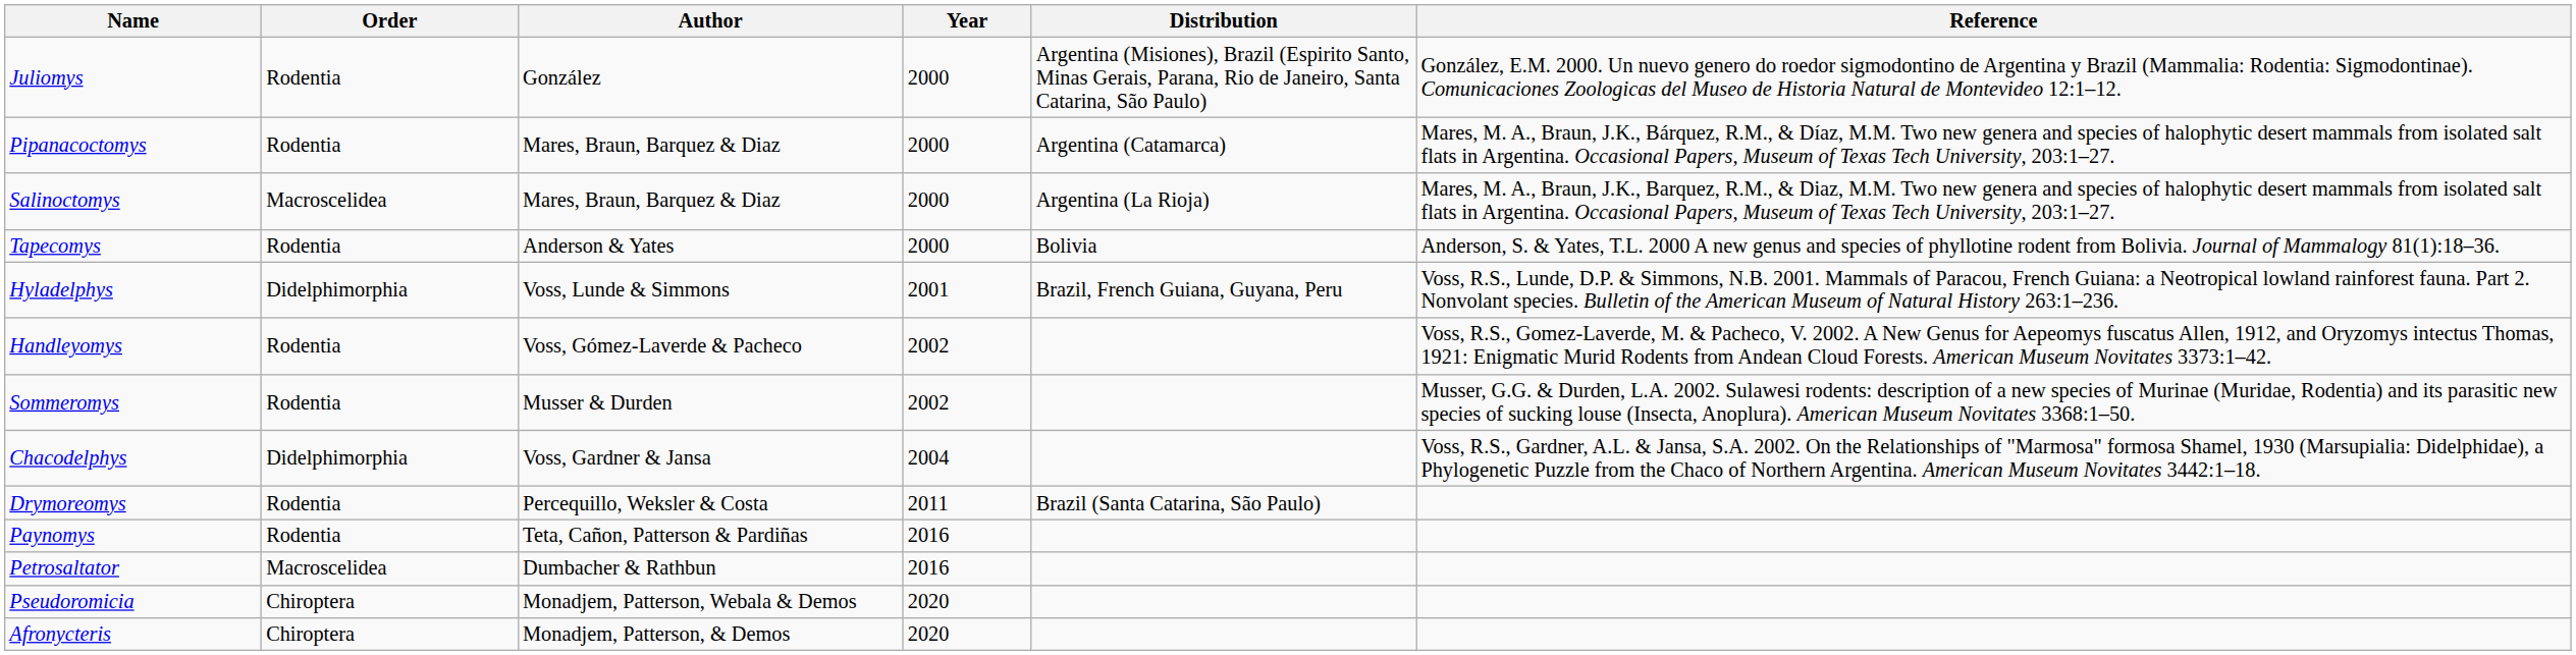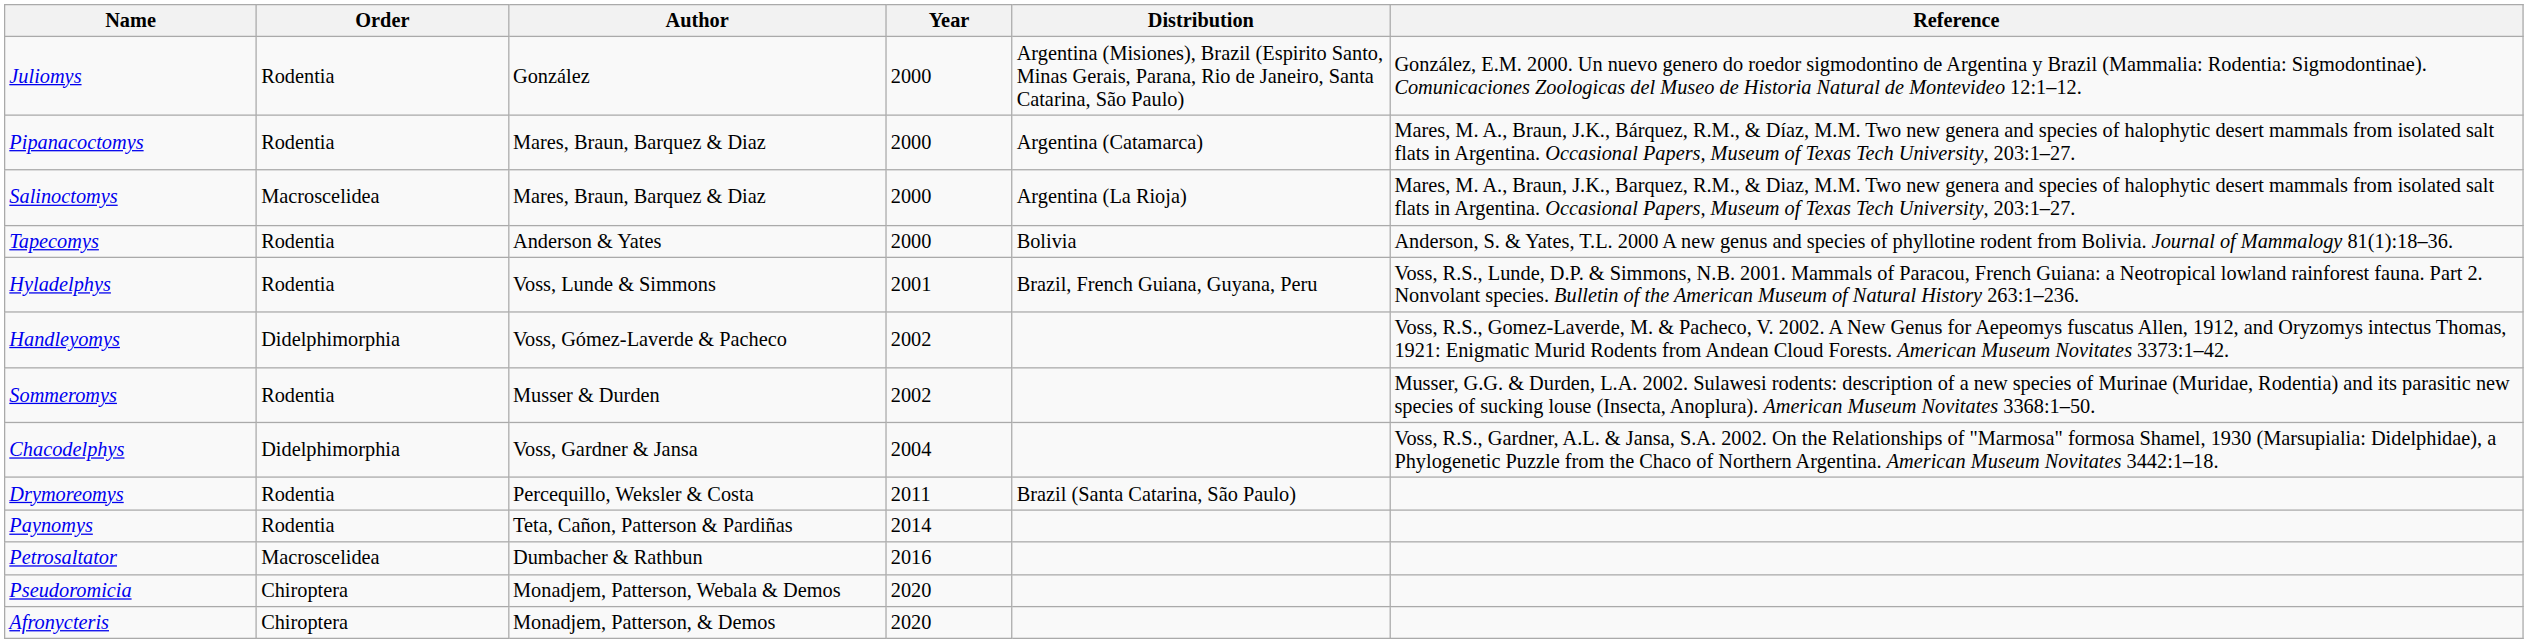 <table class="wikitable sortable" width="100%" border="1" cellspacing="1" cellpadding="1">
 <tr>
 <th width="10%">Name</th>
 <th width="10%">Order</th>
 <th width="15%">Author</th>
 <th width="5%">Year</th>
 <th width="15%">Distribution</th>
 <th width="45%">Reference</th>
 </tr>
 <tr>
 <td><em><a href='#'>Juliomys</a></em></td>
 <td>Rodentia</td>
 <td>González</td>
 <td>2000</td>
 <td>Argentina (Misiones), Brazil (Espirito Santo, Minas Gerais, Parana, Rio de Janeiro, Santa Catarina, São Paulo)</td>
 <td>González, E.M. 2000. Un nuevo genero do roedor sigmodontino de Argentina y Brazil (Mammalia: Rodentia: Sigmodontinae). <em>Comunicaciones Zoologicas del Museo de Historia Natural de Montevideo</em> 12:1–12.</td>
 </tr>
 <tr>
 <td><em><a href='#'>Pipanacoctomys</a></em></td>
 <td>Rodentia</td>
 <td>Mares, Braun, Barquez & Diaz</td>
 <td>2000</td>
 <td>Argentina (Catamarca)</td>
 <td>Mares, M. A., Braun, J.K., Bárquez, R.M., & Díaz, M.M. Two new genera and species of halophytic desert mammals from isolated salt flats in Argentina. <em>Occasional Papers, Museum of Texas Tech University</em>, 203:1–27.</td>
 </tr>
 <tr>
 <td><em><a href='#'>Salinoctomys</a></em></td>
 <td>Macroscelidea</td>
 <td>Mares, Braun, Barquez & Diaz</td>
 <td>2000</td>
 <td>Argentina (La Rioja)</td>
 <td>Mares, M. A., Braun, J.K., Barquez, R.M., & Diaz, M.M. Two new genera and species of halophytic desert mammals from isolated salt flats in Argentina. <em>Occasional Papers, Museum of Texas Tech University</em>, 203:1–27.</td>
 </tr>
 <tr>
 <td><em><a href='#'>Tapecomys</a></em></td>
 <td>Rodentia</td>
 <td>Anderson & Yates</td>
 <td>2000</td>
 <td>Bolivia</td>
 <td>Anderson, S. & Yates, T.L. 2000 A new genus and species of phyllotine rodent from Bolivia. <em>Journal of Mammalogy</em> 81(1):18–36.</td>
 </tr>
 <tr>
 <td><em><a href='#'>Hyladelphys</a></em></td>
-<td>Didelphimorphia</td>
+<td>Rodentia</td>
 <td>Voss, Lunde & Simmons</td>
 <td>2001</td>
 <td>Brazil, French Guiana, Guyana, Peru</td>
 <td>Voss, R.S., Lunde, D.P. & Simmons, N.B. 2001. Mammals of Paracou, French Guiana: a Neotropical lowland rainforest fauna. Part 2. Nonvolant species. <em>Bulletin of the American Museum of Natural History</em> 263:1–236.</td>
 </tr>
 <tr>
 <td><em><a href='#'>Handleyomys</a></em></td>
-<td>Rodentia</td>
+<td>Didelphimorphia</td>
 <td>Voss, Gómez-Laverde & Pacheco</td>
 <td>2002</td>
 <td></td>
 <td>Voss, R.S., Gomez-Laverde, M. & Pacheco, V. 2002. A New Genus for Aepeomys fuscatus Allen, 1912, and Oryzomys intectus Thomas, 1921: Enigmatic Murid Rodents from Andean Cloud Forests. <em>American Museum Novitates</em> 3373:1–42. </td>
 </tr>
 <tr>
 <td><em><a href='#'>Sommeromys</a></em></td>
 <td>Rodentia</td>
 <td>Musser & Durden</td>
 <td>2002</td>
 <td></td>
 <td>Musser, G.G. & Durden, L.A. 2002. Sulawesi rodents: description of a new species of Murinae (Muridae, Rodentia) and its parasitic new species of sucking louse (Insecta, Anoplura). <em>American Museum Novitates</em> 3368:1–50. </td>
 </tr>
 <tr>
 <td><em><a href='#'>Chacodelphys</a></em></td>
 <td>Didelphimorphia</td>
 <td>Voss, Gardner & Jansa</td>
 <td>2004</td>
 <td></td>
 <td>Voss, R.S., Gardner, A.L. & Jansa, S.A. 2002. On the Relationships of "Marmosa" formosa Shamel, 1930 (Marsupialia: Didelphidae), a Phylogenetic Puzzle from the Chaco of Northern Argentina. <em>American Museum Novitates</em> 3442:1–18. </td>
 </tr>
 <tr>
 <td><em><a href='#'>Drymoreomys</a></em></td>
 <td>Rodentia</td>
 <td>Percequillo, Weksler & Costa</td>
 <td>2011</td>
 <td>Brazil (Santa Catarina, São Paulo)</td>
 <td></td>
 </tr>
 <tr>
 <td><em><a href='#'>Paynomys</a></em></td>
 <td>Rodentia</td>
 <td>Teta, Cañon, Patterson & Pardiñas</td>
-<td>2016</td>
+<td>2014</td>
 <td></td>
 <td></td>
 </tr>
 <tr>
 <td><em><a href='#'>Petrosaltator</a></em></td>
 <td>Macroscelidea</td>
 <td>Dumbacher & Rathbun</td>
 <td>2016</td>
 <td></td>
 <td></td>
 </tr>
 <tr>
 <td><em><a href='#'>Pseudoromicia</a></em></td>
 <td>Chiroptera</td>
 <td>Monadjem, Patterson, Webala & Demos</td>
 <td>2020</td>
 <td></td>
 <td></td>
 </tr>
 <tr>
 <td><em><a href='#'>Afronycteris</a></em></td>
 <td>Chiroptera</td>
 <td>Monadjem, Patterson, & Demos</td>
 <td>2020</td>
 <td></td>
 <td></td>
 </tr>
 </table>
